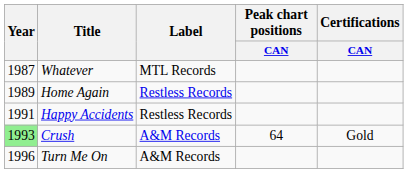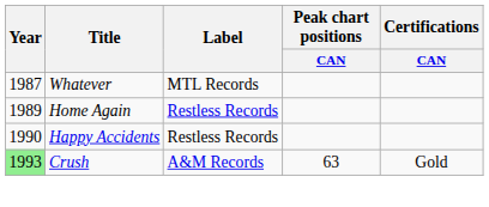 <table class="wikitable">
 <tr>
 <th rowspan="2">Year</th>
 <th rowspan="2">Title</th>
 <th rowspan="2">Label</th>
 <th colspan="1">Peak chart positions</th>
 <th colspan="1">Certifications</th>
 </tr>
 <tr style="font-size: smaller;">
 <th width="90"><a href='#'>CAN</a><br></th>
 <th width="90"><a href='#'>CAN</a><br></th>
 </tr>
 <tr>
 <td>1987</td>
 <td><em>Whatever</em></td>
 <td>MTL Records</td>
 <td align="center"></td>
 <td align="center"></td>
 </tr>
 <tr>
 <td>1989</td>
 <td><em>Home Again</em></td>
 <td><a href='#'>Restless Records</a></td>
 <td align="center"></td>
 <td align="center"></td>
 </tr>
 <tr>
-<td>1991</td>
+<td>1990</td>
 <td><em><a href='#'>Happy Accidents</a></em></td>
 <td>Restless Records</td>
 <td align="center"></td>
 <td align="center"></td>
 </tr>
 <tr>
 <td style="background: lightgreen;">1993</td>
 <td><em><a href='#'>Crush</a></em></td>
 <td><a href='#'>A&M Records</a></td>
-<td align="center">64</td>
+<td align="center">63</td>
 <td align="center">Gold</td>
 </tr>
-<tr>
-<td>1996</td>
-<td><em>Turn Me On</em></td>
-<td>A&M Records</td>
-<td align="center"></td>
-<td align="center"></td>
-</tr>
 </table>
